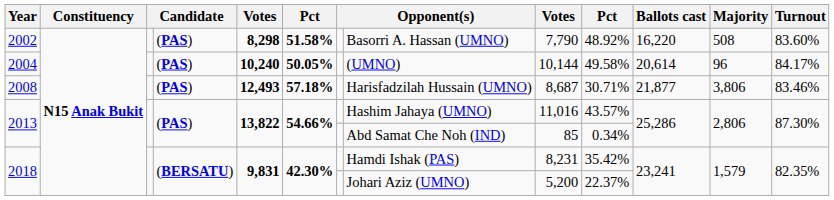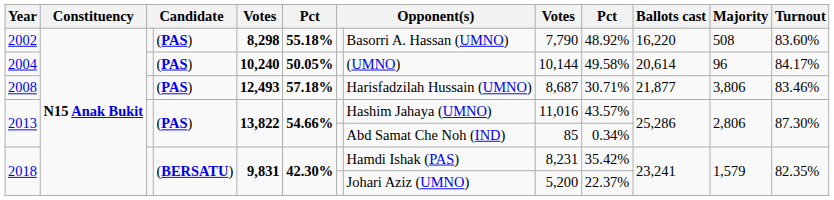 <table class="wikitable" style="margin:0.5em ; font-size:95%">
 <tr>
 <th>Year</th>
 <th>Constituency</th>
 <th colspan=2>Candidate</th>
 <th>Votes</th>
 <th>Pct</th>
 <th colspan=2>Opponent(s)</th>
 <th>Votes</th>
 <th>Pct</th>
 <th>Ballots cast</th>
 <th>Majority</th>
 <th>Turnout</th>
 </tr>
 <tr>
 <td><a href='#'>2002</a></td>
 <td rowspan=7><strong>N15 <a href='#'>Anak Bukit</a></strong></td>
 <td></td>
 <td> (<a href='#'><strong>PAS</strong></a>)</td>
 <td align="right"><strong>8,298</strong></td>
-<td><strong>51.58%</strong></td>
+<td><strong>55.18%</strong></td>
 <td></td>
 <td>Basorri A. Hassan (<a href='#'>UMNO</a>)</td>
 <td align="right">7,790</td>
 <td>48.92%</td>
 <td>16,220</td>
 <td>508</td>
 <td>83.60%</td>
 </tr>
 <tr>
 <td><a href='#'>2004</a></td>
 <td></td>
 <td> (<a href='#'><strong>PAS</strong></a>)</td>
 <td align="right"><strong>10,240</strong></td>
 <td><strong>50.05%</strong></td>
 <td></td>
 <td> (<a href='#'>UMNO</a>)</td>
 <td align="right">10,144</td>
 <td>49.58%</td>
 <td>20,614</td>
 <td>96</td>
 <td>84.17%</td>
 </tr>
 <tr>
 <td><a href='#'>2008</a></td>
 <td></td>
 <td> (<a href='#'><strong>PAS</strong></a>)</td>
 <td align="right"><strong>12,493	</strong></td>
 <td><strong>57.18%</strong></td>
 <td></td>
 <td>Harisfadzilah Hussain (<a href='#'>UMNO</a>)</td>
 <td align="right">8,687</td>
 <td>30.71%</td>
 <td>21,877</td>
 <td>3,806</td>
 <td>83.46%</td>
 </tr>
 <tr>
 <td rowspan=2><a href='#'>2013</a></td>
 <td rowspan=2 ></td>
 <td rowspan=2> (<a href='#'><strong>PAS</strong></a>)</td>
 <td rowspan=2 align="right"><strong>13,822</strong></td>
 <td rowspan=2><strong>54.66%</strong></td>
 <td></td>
 <td>Hashim Jahaya (<a href='#'>UMNO</a>)</td>
 <td align="right">11,016</td>
 <td>43.57%</td>
 <td rowspan=2>25,286</td>
 <td rowspan=2>2,806</td>
 <td rowspan=2>87.30%</td>
 </tr>
 <tr>
 <td></td>
 <td>Abd Samat Che Noh (<a href='#'>IND</a>)</td>
 <td align="right">85</td>
 <td align="right">0.34%</td>
 </tr>
 <tr>
 <td rowspan=2><a href='#'>2018</a></td>
 <td rowspan=2 ></td>
 <td rowspan=2> (<a href='#'><strong>BERSATU</strong></a>)</td>
 <td rowspan=2 align="right"><strong>9,831</strong></td>
 <td rowspan=2><strong>42.30%</strong></td>
 <td></td>
 <td>Hamdi Ishak (<a href='#'>PAS</a>)</td>
 <td align="right">8,231</td>
 <td>35.42%</td>
 <td rowspan=2>23,241</td>
 <td rowspan=2>1,579</td>
 <td rowspan=2>82.35%</td>
 </tr>
 <tr>
 <td></td>
 <td>Johari Aziz (<a href='#'>UMNO</a>)</td>
 <td align="right">5,200</td>
 <td>22.37%</td>
 </tr>
 </table>
